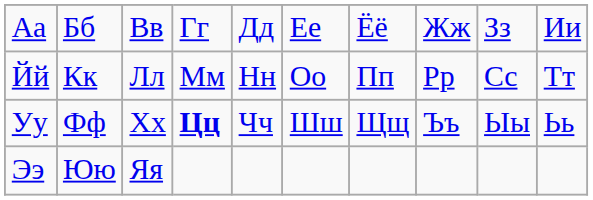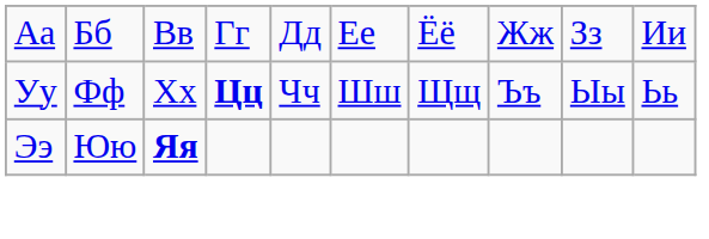 <table class="wikitable">
 <tr>
 <td><a href='#'>Аа</a></td>
 <td><a href='#'>Бб</a></td>
 <td><a href='#'>Вв</a></td>
 <td><a href='#'>Гг</a></td>
 <td><a href='#'>Дд</a></td>
 <td><a href='#'>Ее</a></td>
 <td><a href='#'>Ëë</a></td>
 <td><a href='#'>Жж</a></td>
 <td><a href='#'>Зз</a></td>
 <td><a href='#'>Ии</a></td>
-</tr>
-<tr>
-<td><a href='#'>Йй</a></td>
-<td><a href='#'>Кк</a></td>
-<td><a href='#'>Лл</a></td>
-<td><a href='#'>Мм</a></td>
-<td><a href='#'>Нн</a></td>
-<td><a href='#'>Оо</a></td>
-<td><a href='#'>Пп</a></td>
-<td><a href='#'>Рр</a></td>
-<td><a href='#'>Сс</a></td>
-<td><a href='#'>Тт</a></td>
 </tr>
 <tr>
 <td><a href='#'>Уу</a></td>
 <td><a href='#'>Фф</a></td>
 <td><a href='#'>Хх</a></td>
 <td><strong><a href='#'>Цц</a></strong></td>
 <td><a href='#'>Чч</a></td>
 <td><a href='#'>Шш</a></td>
 <td><a href='#'>Щщ</a></td>
 <td><a href='#'>Ъъ</a></td>
 <td><a href='#'>Ыы</a></td>
 <td><a href='#'>Ьь</a></td>
 </tr>
 <tr>
 <td><a href='#'>Ээ</a></td>
 <td><a href='#'>Юю</a></td>
-<td><a href='#'>Яя</a></td>
+<td><strong><a href='#'>Яя</a></strong></td>
 <td></td>
 <td></td>
 <td></td>
 <td></td>
 <td></td>
 <td></td>
 <td></td>
 </tr>
 </table>
